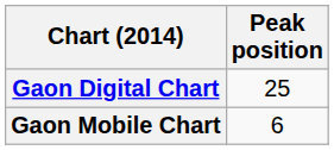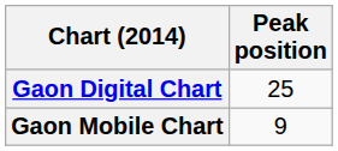 <table class="wikitable plainrowheaders sortable" style="text-align:center;" border="1">
 <tr>
 <th scope="col">Chart (2014)</th>
 <th scope="col">Peak<br>position</th>
 </tr>
 <tr>
 <th scope="row"><a href='#'>Gaon Digital Chart</a></th>
 <td>25</td>
 </tr>
 <tr>
 <th scope="row">Gaon Mobile Chart</th>
-<td>6</td>
+<td>9</td>
 </tr>
 </table>
